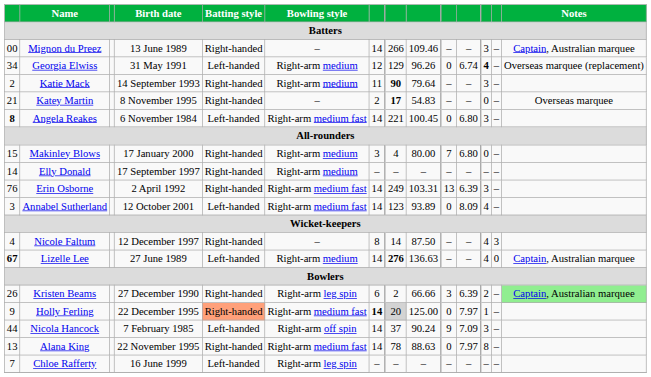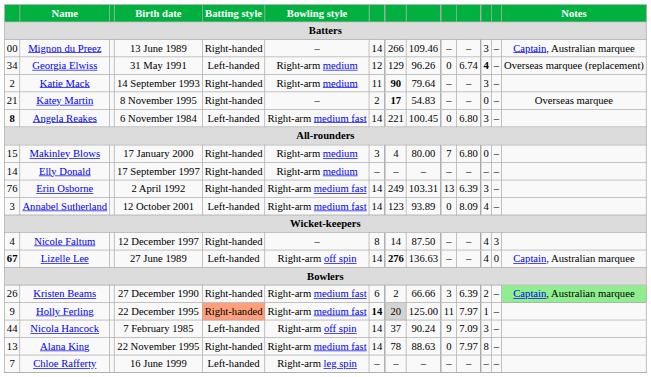 <table class="wikitable" style="font-size:95%;">
 <tr>
 <th style="background: #00B13F; color:white;"></th>
 <th style="background: #00B13F; color:white;">Name</th>
 <th style="background: #00B13F; color:white;"></th>
 <th style="background: #00B13F; color:white;">Birth date</th>
 <th style="background: #00B13F; color:white;">Batting style</th>
 <th style="background: #00B13F; color:white;">Bowling style</th>
 <th style="background: #00B13F; color:white;"></th>
 <th style="background: #00B13F; color:white; border-left-width: 2px;"></th>
 <th style="background: #00B13F; color:white;"></th>
 <th style="background: #00B13F; color:white; border-left-width: 2px;"></th>
 <th style="background: #00B13F; color:white;"></th>
 <th style="background: #00B13F; color:white; border-left-width: 2px;"></th>
 <th style="background: #00B13F; color:white;"></th>
 <th style="background: #00B13F; color:white;">Notes</th>
 </tr>
 <tr>
 <th colspan="14" style="background: #DCDCDC; text-align:center;">Batters</th>
 </tr>
 <tr align="center">
 <td>00</td>
 <td><a href='#'>Mignon du Preez</a></td>
 <td></td>
 <td>13 June 1989</td>
 <td>Right-handed</td>
 <td>–</td>
 <td>14</td>
 <td style="border-left-width: 2px">266</td>
 <td>109.46</td>
 <td style="border-left-width: 2px">–</td>
 <td>–</td>
 <td style="border-left-width: 2px">3</td>
 <td>–</td>
 <td><a href='#'>Captain</a>, Australian marquee</td>
 </tr>
 <tr align="center">
 <td>34</td>
 <td><a href='#'>Georgia Elwiss</a></td>
 <td></td>
 <td>31 May 1991</td>
 <td>Left-handed</td>
 <td>Right-arm <a href='#'>medium</a></td>
 <td>12</td>
 <td style="border-left-width: 2px">129</td>
 <td>96.26</td>
 <td style="border-left-width: 2px">0</td>
 <td>6.74</td>
 <td style="border-left-width: 2px"><strong>4</strong></td>
 <td>–</td>
 <td>Overseas marquee (replacement)</td>
 </tr>
 <tr align="center">
 <td>2</td>
 <td><a href='#'>Katie Mack</a></td>
 <td></td>
 <td>14 September 1993</td>
 <td>Right-handed</td>
 <td>Right-arm <a href='#'>medium</a></td>
 <td>11</td>
 <td style="border-left-width: 2px"><strong>90</strong></td>
 <td>79.64</td>
 <td style="border-left-width: 2px">–</td>
 <td>–</td>
 <td style="border-left-width: 2px">3</td>
 <td>–</td>
 <td></td>
 </tr>
 <tr align="center">
 <td>21</td>
 <td><a href='#'>Katey Martin</a></td>
 <td></td>
 <td>8 November 1995</td>
 <td>Right-handed</td>
 <td>–</td>
 <td>2</td>
 <td style="border-left-width: 2px"><strong>17</strong></td>
 <td>54.83</td>
 <td style="border-left-width: 2px">–</td>
 <td>–</td>
 <td style="border-left-width: 2px">0</td>
 <td>–</td>
 <td>Overseas marquee</td>
 </tr>
 <tr align="center">
 <td><strong>8</strong></td>
 <td><a href='#'>Angela Reakes</a></td>
 <td></td>
 <td>6 November 1984</td>
 <td>Left-handed</td>
 <td>Right-arm <a href='#'>medium fast</a></td>
 <td>14</td>
 <td style="border-left-width: 2px">221</td>
 <td>100.45</td>
 <td style="border-left-width: 2px">0</td>
 <td>6.80</td>
 <td style="border-left-width: 2px">3</td>
 <td>–</td>
 <td></td>
 </tr>
 <tr>
 <th colspan="14" style="background: #DCDCDC; text-align:center;">All-rounders</th>
 </tr>
 <tr align="center">
 <td>15</td>
 <td><a href='#'>Makinley Blows</a></td>
 <td></td>
 <td>17 January 2000</td>
 <td>Right-handed</td>
 <td>Right-arm <a href='#'>medium</a></td>
 <td>3</td>
 <td style="border-left-width: 2px">4</td>
 <td>80.00</td>
 <td style="border-left-width: 2px">7</td>
 <td>6.80</td>
 <td style="border-left-width: 2px">0</td>
 <td>–</td>
 <td></td>
 </tr>
 <tr align="center">
 <td>14</td>
 <td><a href='#'>Elly Donald</a></td>
 <td></td>
 <td>17 September 1997</td>
 <td>Right-handed</td>
 <td>Right-arm <a href='#'>medium</a></td>
 <td>–</td>
 <td style="border-left-width: 2px">–</td>
 <td>–</td>
 <td style="border-left-width: 2px">–</td>
 <td>–</td>
 <td style="border-left-width: 2px">–</td>
 <td>–</td>
 <td></td>
 </tr>
 <tr align="center">
 <td>76</td>
 <td><a href='#'>Erin Osborne</a></td>
 <td></td>
 <td>2 April 1992</td>
 <td>Right-handed</td>
 <td>Right-arm <a href='#'>medium fast</a></td>
 <td>14</td>
 <td style="border-left-width: 2px">249</td>
 <td>103.31</td>
 <td style="border-left-width: 2px">13</td>
 <td>6.39</td>
 <td style="border-left-width: 2px">3</td>
 <td>–</td>
 <td></td>
 </tr>
 <tr align="center">
 <td>3</td>
 <td><a href='#'>Annabel Sutherland</a></td>
 <td></td>
 <td>12 October 2001</td>
 <td>Left-handed</td>
 <td>Right-arm <a href='#'>medium fast</a></td>
 <td>14</td>
 <td style="border-left-width: 2px">123</td>
 <td>93.89</td>
 <td style="border-left-width: 2px">0</td>
 <td>8.09</td>
 <td style="border-left-width: 2px">4</td>
 <td>–</td>
 <td></td>
 </tr>
 <tr>
 <th colspan="14" style="background: #DCDCDC; text-align:center;">Wicket-keepers</th>
 </tr>
 <tr align="center">
 <td>4</td>
 <td><a href='#'>Nicole Faltum</a></td>
 <td></td>
 <td>12 December 1997</td>
 <td>Right-handed</td>
 <td>–</td>
 <td>8</td>
 <td style="border-left-width: 2px">14</td>
 <td>87.50</td>
 <td style="border-left-width: 2px">–</td>
 <td>–</td>
 <td style="border-left-width: 2px">4</td>
 <td>3</td>
 <td></td>
 </tr>
 <tr align="center">
 <td><strong>67</strong></td>
 <td><a href='#'>Lizelle Lee</a></td>
 <td></td>
 <td>27 June 1989</td>
 <td>Left-handed</td>
-<td>Right-arm <a href='#'>medium</a></td>
+<td>Right-arm <a href='#'>off spin</a></td>
 <td>14</td>
 <td style="border-left-width: 2px"><strong>276</strong></td>
 <td>136.63</td>
 <td style="border-left-width: 2px">–</td>
 <td>–</td>
 <td style="border-left-width: 2px">4</td>
 <td>0</td>
 <td><a href='#'>Captain</a>, Australian marquee</td>
 </tr>
 <tr>
 <th colspan="14" style="background: #DCDCDC; text-align:center;">Bowlers</th>
 </tr>
 <tr align="center">
 <td>26</td>
 <td><a href='#'>Kristen Beams</a></td>
 <td></td>
 <td>27 December 1990</td>
 <td>Right-handed</td>
-<td>Right-arm <a href='#'>leg spin</a></td>
+<td>Right-arm <a href='#'>medium fast</a></td>
 <td>6</td>
 <td style="border-left-width: 2px">2</td>
 <td>66.66</td>
 <td style="border-left-width: 2px">3</td>
 <td>6.39</td>
 <td style="border-left-width: 2px">2</td>
 <td>–</td>
 <td style="background: lightgreen;"><a href='#'>Captain</a>, Australian marquee</td>
 </tr>
 <tr align="center">
 <td>9</td>
 <td><a href='#'>Holly Ferling</a></td>
 <td></td>
 <td>22 December 1995</td>
 <td style="background: lightsalmon;">Right-handed</td>
 <td>Right-arm <a href='#'>medium fast</a></td>
 <td><strong>14</strong></td>
 <td style="background: lightgrey; border-left-width: 2px">20</td>
 <td>125.00</td>
-<td style="border-left-width: 2px">0</td>
+<td style="border-left-width: 2px">11</td>
 <td>7.97</td>
 <td style="border-left-width: 2px">1</td>
 <td>–</td>
 <td></td>
 </tr>
 <tr align="center">
 <td>44</td>
 <td><a href='#'>Nicola Hancock</a></td>
 <td></td>
 <td>7 February 1985</td>
 <td>Left-handed</td>
 <td>Right-arm <a href='#'>off spin</a></td>
 <td>14</td>
 <td style="border-left-width: 2px">37</td>
 <td>90.24</td>
 <td style="border-left-width: 2px">9</td>
 <td>7.09</td>
 <td style="border-left-width: 2px">3</td>
 <td>–</td>
 <td></td>
 </tr>
 <tr align="center">
 <td>13</td>
 <td><a href='#'>Alana King</a></td>
 <td></td>
 <td>22 November 1995</td>
 <td>Right-handed</td>
 <td>Right-arm <a href='#'>medium fast</a></td>
 <td>14</td>
 <td style="border-left-width: 2px">78</td>
 <td>88.63</td>
 <td style="border-left-width: 2px">0</td>
 <td>7.97</td>
 <td style="border-left-width: 2px">8</td>
 <td>–</td>
 <td></td>
 </tr>
 <tr align="center">
 <td>7</td>
 <td><a href='#'>Chloe Rafferty</a></td>
 <td></td>
 <td>16 June 1999</td>
 <td>Left-handed</td>
 <td>Right-arm <a href='#'>leg spin</a></td>
 <td>–</td>
 <td style="border-left-width: 2px">–</td>
 <td>–</td>
 <td style="border-left-width: 2px">–</td>
 <td>–</td>
 <td style="border-left-width: 2px">–</td>
 <td>–</td>
 <td></td>
 </tr>
 <tr>
 </tr>
 </table>
